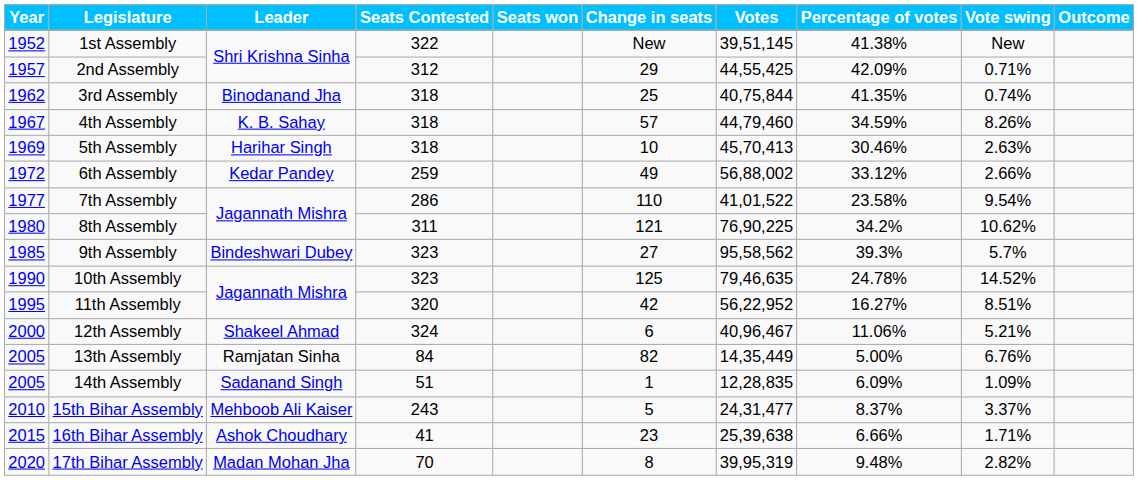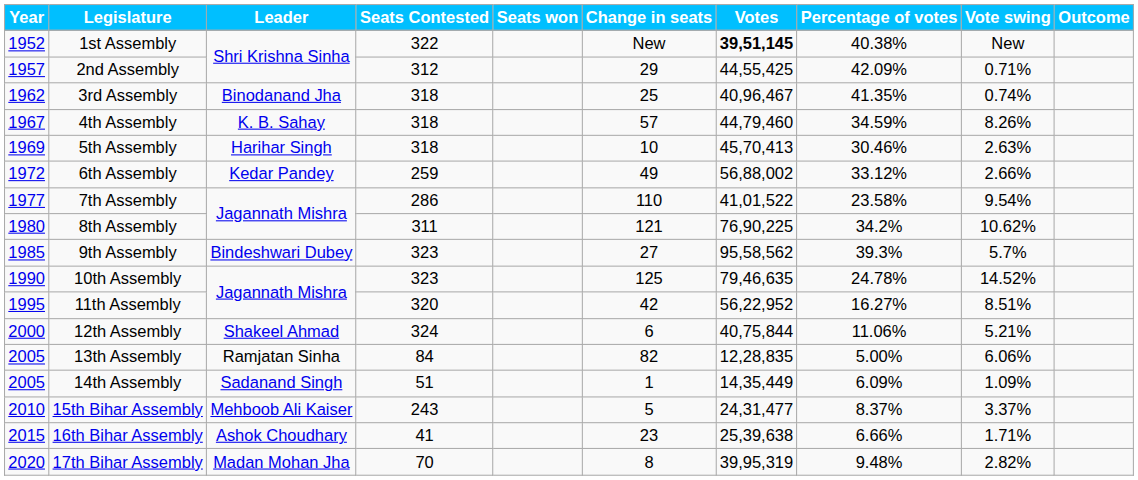 <table class="wikitable sortable" style="text-align:center">
 <tr>
 <th style="background-color:#00BFFF; color:white">Year</th>
 <th style="background-color:#00BFFF; color:white">Legislature</th>
 <th style="background-color:#00BFFF; color:white">Leader</th>
 <th style="background-color:#00BFFF; color:white">Seats Contested</th>
 <th style="background-color:#00BFFF; color:white">Seats won</th>
 <th style="background-color:#00BFFF; color:white">Change in seats</th>
 <th style="background-color:#00BFFF; color:white">Votes</th>
 <th style="background-color:#00BFFF; color:white">Percentage of votes</th>
 <th style="background-color:#00BFFF; color:white">Vote swing</th>
 <th style="background-color:#00BFFF; color:white">Outcome</th>
 </tr>
 <tr style="text-align:center;">
 </tr>
 <tr>
 <td><a href='#'>1952</a></td>
 <td>1st Assembly</td>
 <td rowspan="2"><a href='#'>Shri Krishna Sinha</a></td>
 <td>322</td>
 <td></td>
 <td>New</td>
-<td>39,51,145</td>
-<td>41.38%</td>
+<td><strong>39,51,145</strong></td>
+<td>40.38%</td>
 <td>New</td>
 <td></td>
 </tr>
 <tr>
 <td><a href='#'>1957</a></td>
 <td>2nd Assembly</td>
 <td>312</td>
 <td></td>
 <td> 29</td>
 <td>44,55,425</td>
 <td>42.09%</td>
 <td> 0.71%</td>
 <td></td>
 </tr>
 <tr>
 <td><a href='#'>1962</a></td>
 <td>3rd Assembly</td>
 <td rowspan="1"><a href='#'>Binodanand Jha</a></td>
 <td>318</td>
 <td></td>
 <td> 25</td>
-<td>40,75,844</td>
+<td>40,96,467</td>
 <td>41.35%</td>
 <td> 0.74%</td>
 <td></td>
 </tr>
 <tr>
 <td><a href='#'>1967</a></td>
 <td>4th Assembly</td>
 <td rowspan="1"><a href='#'>K. B. Sahay</a></td>
 <td>318</td>
 <td></td>
 <td> 57</td>
 <td>44,79,460</td>
 <td>34.59%</td>
 <td> 8.26%</td>
 <td></td>
 </tr>
 <tr>
 <td><a href='#'>1969</a></td>
 <td>5th Assembly</td>
 <td rowspan="1"><a href='#'>Harihar Singh</a></td>
 <td>318</td>
 <td></td>
 <td> 10</td>
 <td>45,70,413</td>
 <td>30.46%</td>
 <td> 2.63%</td>
 <td></td>
 </tr>
 <tr>
 <td><a href='#'>1972</a></td>
 <td>6th Assembly</td>
 <td rowspan="1"><a href='#'>Kedar Pandey</a></td>
 <td>259</td>
 <td></td>
 <td> 49</td>
 <td>56,88,002</td>
 <td>33.12%</td>
 <td> 2.66%</td>
 <td></td>
 </tr>
 <tr>
 <td><a href='#'>1977</a></td>
 <td>7th Assembly</td>
 <td rowspan="2"><a href='#'>Jagannath Mishra</a></td>
 <td>286</td>
 <td></td>
 <td>110</td>
 <td>41,01,522</td>
 <td>23.58%</td>
 <td> 9.54%</td>
 <td></td>
 </tr>
 <tr>
 <td><a href='#'>1980</a></td>
 <td>8th Assembly</td>
 <td>311</td>
 <td></td>
 <td> 121</td>
 <td>76,90,225</td>
 <td>34.2%</td>
 <td> 10.62%</td>
 <td></td>
 </tr>
 <tr>
 <td><a href='#'>1985</a></td>
 <td>9th Assembly</td>
 <td rowspan="1"><a href='#'>Bindeshwari Dubey</a></td>
 <td>323</td>
 <td></td>
 <td> 27</td>
 <td>95,58,562</td>
 <td>39.3%</td>
 <td> 5.7%</td>
 <td></td>
 </tr>
 <tr>
 <td><a href='#'>1990</a></td>
 <td>10th Assembly</td>
 <td rowspan="2"><a href='#'>Jagannath Mishra</a></td>
 <td>323</td>
 <td></td>
 <td> 125</td>
 <td>79,46,635</td>
 <td>24.78%</td>
 <td> 14.52%</td>
 <td></td>
 </tr>
 <tr>
 <td><a href='#'>1995</a></td>
 <td>11th Assembly</td>
 <td>320</td>
 <td></td>
 <td> 42</td>
 <td>56,22,952</td>
 <td>16.27%</td>
 <td> 8.51%</td>
 <td></td>
 </tr>
 <tr>
 <td><a href='#'>2000</a></td>
 <td>12th Assembly</td>
 <td rowspan="1"><a href='#'>Shakeel Ahmad</a></td>
 <td>324</td>
 <td></td>
 <td> 6</td>
-<td>40,96,467</td>
+<td>40,75,844</td>
 <td>11.06%</td>
 <td> 5.21%</td>
 <td></td>
 </tr>
 <tr>
 <td><a href='#'>2005</a></td>
 <td>13th Assembly</td>
 <td rowspan="1">Ramjatan Sinha</td>
 <td>84</td>
 <td></td>
 <td> 82</td>
-<td>14,35,449</td>
+<td>12,28,835</td>
 <td>5.00%</td>
-<td> 6.76%</td>
+<td> 6.06%</td>
 <td></td>
 </tr>
 <tr>
 <td><a href='#'>2005</a></td>
 <td>14th Assembly</td>
 <td rowspan="1"><a href='#'>Sadanand Singh</a></td>
 <td>51</td>
 <td></td>
 <td> 1</td>
-<td>12,28,835</td>
+<td>14,35,449</td>
 <td>6.09%</td>
 <td> 1.09%</td>
 <td></td>
 </tr>
 <tr>
 <td><a href='#'>2010</a></td>
 <td><a href='#'>15th Bihar Assembly</a></td>
 <td rowspan="1"><a href='#'>Mehboob Ali Kaiser</a></td>
 <td>243</td>
 <td></td>
 <td> 5</td>
 <td>24,31,477</td>
 <td>8.37%</td>
 <td> 3.37%</td>
 <td></td>
 </tr>
 <tr>
 <td><a href='#'>2015</a></td>
 <td><a href='#'>16th Bihar Assembly</a></td>
 <td rowspan="1"><a href='#'>Ashok Choudhary</a></td>
 <td>41</td>
 <td></td>
 <td>23</td>
 <td>25,39,638</td>
 <td>6.66%</td>
 <td> 1.71%</td>
 <td></td>
 </tr>
 <tr>
 <td><a href='#'>2020</a></td>
 <td><a href='#'>17th Bihar Assembly</a></td>
 <td rowspan="2"><a href='#'>Madan Mohan Jha</a></td>
 <td>70</td>
 <td></td>
 <td> 8</td>
 <td>39,95,319</td>
 <td>9.48%</td>
 <td> 2.82%</td>
 <td></td>
 </tr>
 </table>
